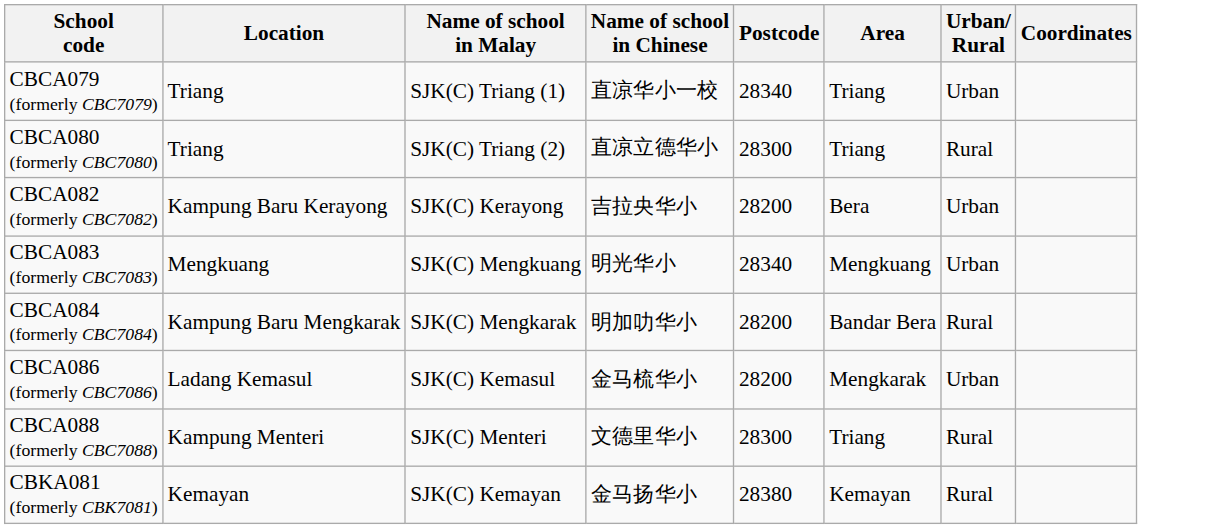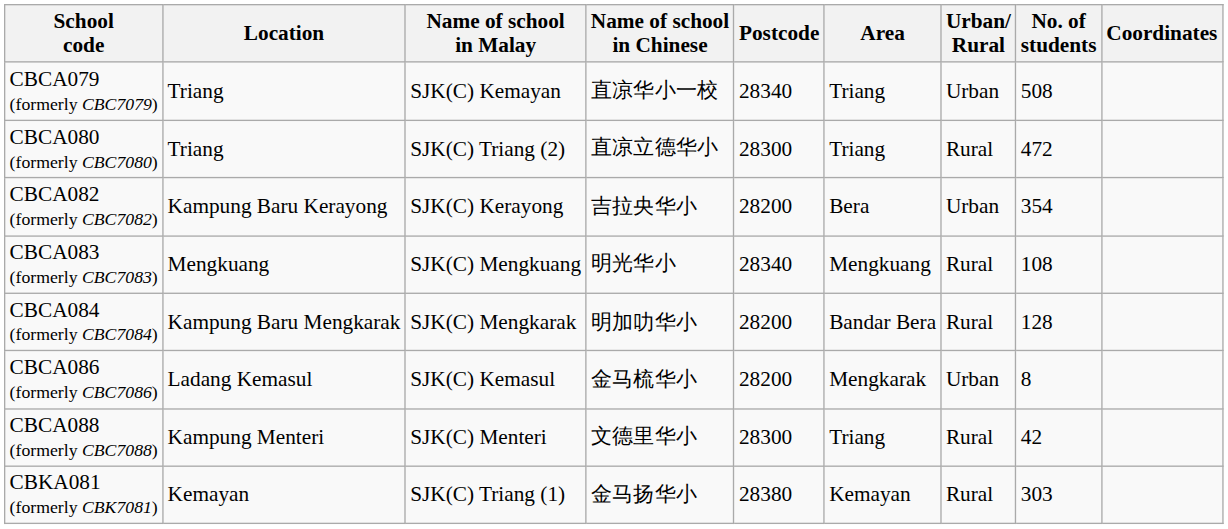 <table class="wikitable sortable">
 <tr>
 <th>School<br>code</th>
 <th>Location</th>
 <th>Name of school<br>in Malay</th>
 <th>Name of school<br>in Chinese</th>
 <th>Postcode</th>
 <th>Area</th>
 <th>Urban/<br>Rural</th>
+<th>No. of<br>students</th>
 <th>Coordinates</th>
 </tr>
 <tr>
 <td>CBCA079<br><small>(formerly <em>CBC7079</em>)</small></td>
 <td>Triang</td>
-<td>SJK(C) Triang (1)</td>
+<td>SJK(C) Kemayan</td>
 <td>直凉华小一校</td>
 <td>28340</td>
 <td>Triang</td>
 <td>Urban</td>
+<td>508</td>
 <td></td>
 </tr>
 <tr>
 <td>CBCA080<br><small>(formerly <em>CBC7080</em>)</small></td>
 <td>Triang</td>
 <td>SJK(C) Triang (2)</td>
 <td>直凉立德华小</td>
 <td>28300</td>
 <td>Triang</td>
 <td>Rural</td>
+<td>472</td>
 <td></td>
 </tr>
 <tr>
 <td>CBCA082<br><small>(formerly <em>CBC7082</em>)</small></td>
 <td>Kampung Baru Kerayong</td>
 <td>SJK(C) Kerayong</td>
 <td>吉拉央华小</td>
 <td>28200</td>
 <td>Bera</td>
 <td>Urban</td>
+<td>354</td>
 <td></td>
 </tr>
 <tr>
 <td>CBCA083<br><small>(formerly <em>CBC7083</em>)</small></td>
 <td>Mengkuang</td>
 <td>SJK(C) Mengkuang</td>
 <td>明光华小</td>
 <td>28340</td>
 <td>Mengkuang</td>
-<td>Urban</td>
+<td>Rural</td>
+<td>108</td>
 <td></td>
 </tr>
 <tr>
 <td>CBCA084<br><small>(formerly <em>CBC7084</em>)</small></td>
 <td>Kampung Baru Mengkarak</td>
 <td>SJK(C) Mengkarak</td>
 <td>明加叻华小</td>
 <td>28200</td>
 <td>Bandar Bera</td>
 <td>Rural</td>
+<td>128</td>
 <td></td>
 </tr>
 <tr>
 <td>CBCA086<br><small>(formerly <em>CBC7086</em>)</small></td>
 <td>Ladang Kemasul</td>
 <td>SJK(C) Kemasul</td>
 <td>金马梳华小</td>
 <td>28200</td>
 <td>Mengkarak</td>
 <td>Urban</td>
+<td>8</td>
 <td></td>
 </tr>
 <tr>
 <td>CBCA088<br><small>(formerly <em>CBC7088</em>)</small></td>
 <td>Kampung Menteri</td>
 <td>SJK(C) Menteri</td>
 <td>文德里华小</td>
 <td>28300</td>
 <td>Triang</td>
 <td>Rural</td>
+<td>42</td>
 <td></td>
 </tr>
 <tr>
 <td>CBKA081<br><small>(formerly <em>CBK7081</em>)</small></td>
 <td>Kemayan</td>
-<td>SJK(C) Kemayan</td>
+<td>SJK(C) Triang (1)</td>
 <td>金马扬华小</td>
 <td>28380</td>
 <td>Kemayan</td>
 <td>Rural</td>
+<td>303</td>
 <td></td>
 </tr>
 </table>
